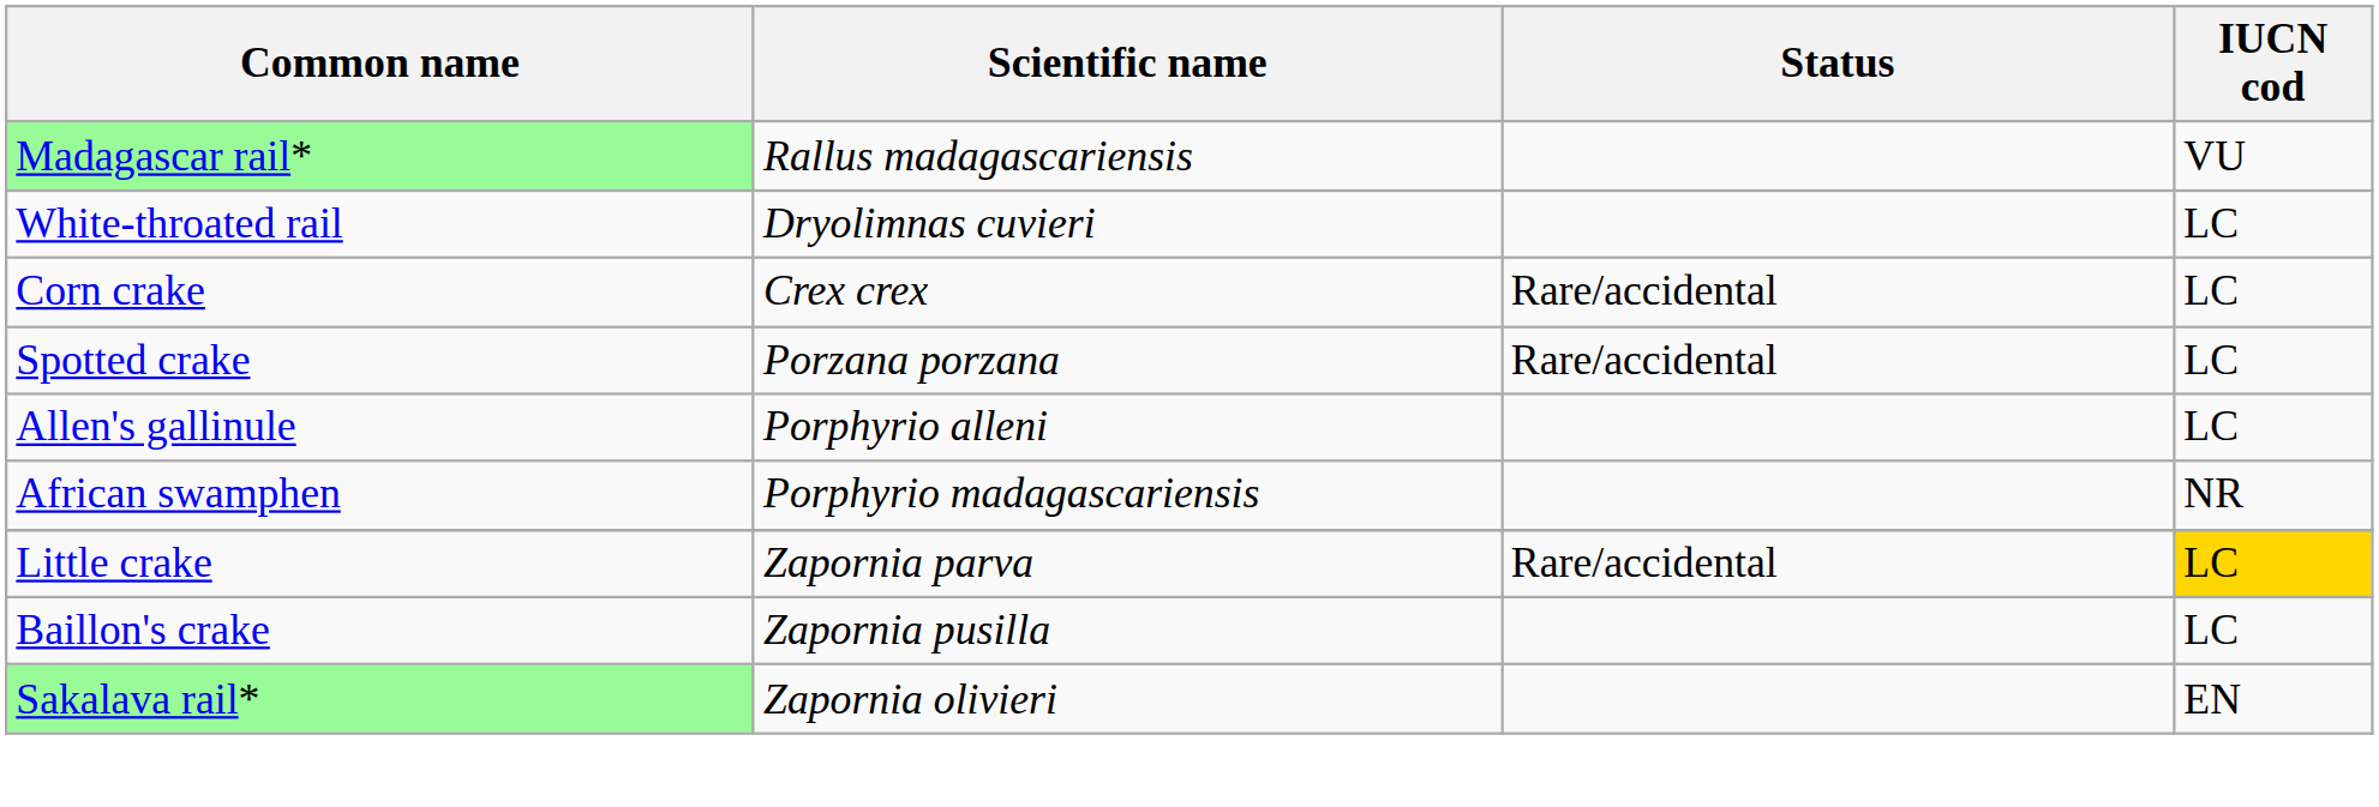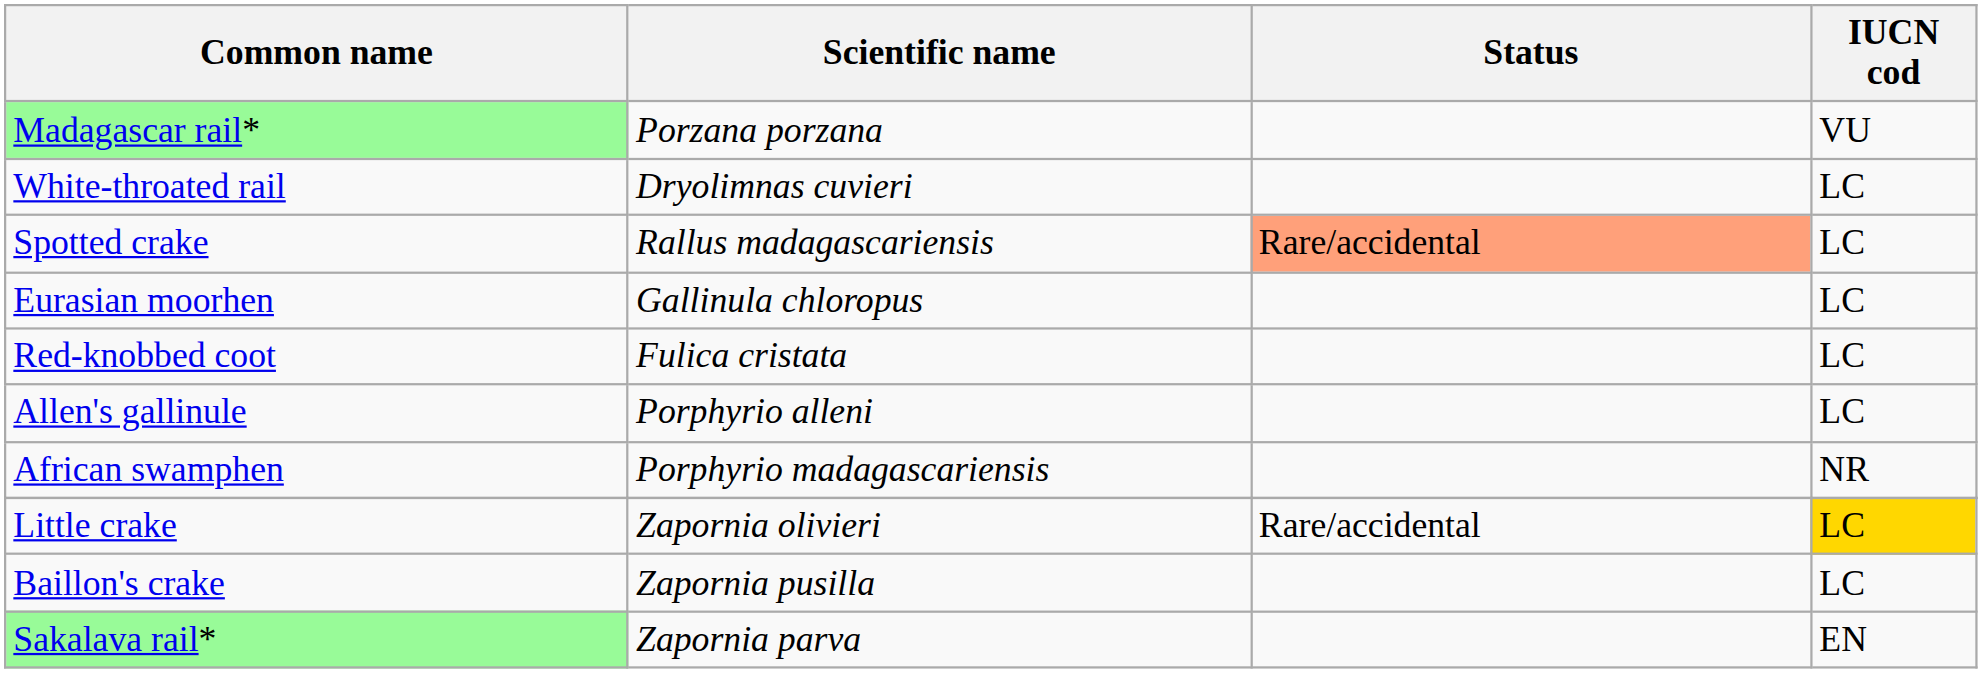 <table width=70% class="wikitable sortable">
 <tr>
 <th width=20%>Common name</th>
 <th width=20%>Scientific name</th>
 <th width=18%>Status</th>
 <th width=5%>IUCN cod</th>
 </tr>
 <tr>
 <td style="background:palegreen; color:black"><a href='#'>Madagascar rail</a>*</td>
-<td><em>Rallus madagascariensis</em></td>
+<td><em>Porzana porzana</em></td>
 <td></td>
 <td>VU</td>
 </tr>
 <tr>
 <td><a href='#'>White-throated rail</a></td>
 <td><em>Dryolimnas cuvieri</em></td>
 <td></td>
 <td>LC</td>
 </tr>
 <tr>
-<td><a href='#'>Corn crake</a></td>
-<td><em>Crex crex</em></td>
-<td>Rare/accidental</td>
+<td><a href='#'>Spotted crake</a></td>
+<td><em>Rallus madagascariensis</em></td>
+<td style="background: lightsalmon;">Rare/accidental</td>
 <td>LC</td>
 </tr>
 <tr>
-<td><a href='#'>Spotted crake</a></td>
-<td><em>Porzana porzana</em></td>
-<td>Rare/accidental</td>
+<td><a href='#'>Eurasian moorhen</a></td>
+<td><em>Gallinula chloropus</em></td>
+<td></td>
+<td>LC</td>
+</tr>
+<tr>
+<td><a href='#'>Red-knobbed coot</a></td>
+<td><em>Fulica cristata</em></td>
+<td></td>
 <td>LC</td>
 </tr>
 <tr>
 <td><a href='#'>Allen's gallinule</a></td>
 <td><em>Porphyrio alleni</em></td>
 <td></td>
 <td>LC</td>
 </tr>
 <tr>
 <td><a href='#'>African swamphen</a></td>
 <td><em>Porphyrio madagascariensis</em></td>
 <td></td>
 <td>NR</td>
 </tr>
 <tr>
 </tr>
 <tr>
 <td><a href='#'>Little crake</a></td>
-<td><em>Zapornia parva</em></td>
+<td><em>Zapornia olivieri</em></td>
 <td>Rare/accidental</td>
 <td style="background: gold;">LC</td>
 </tr>
 <tr>
 <td><a href='#'>Baillon's crake</a></td>
 <td><em>Zapornia pusilla</em></td>
 <td></td>
 <td>LC</td>
 </tr>
 <tr>
 <td style="background:palegreen; color:black"><a href='#'>Sakalava rail</a>*</td>
-<td><em>Zapornia olivieri</em></td>
+<td><em>Zapornia parva</em></td>
 <td></td>
 <td>EN</td>
 </tr>
 </table>
